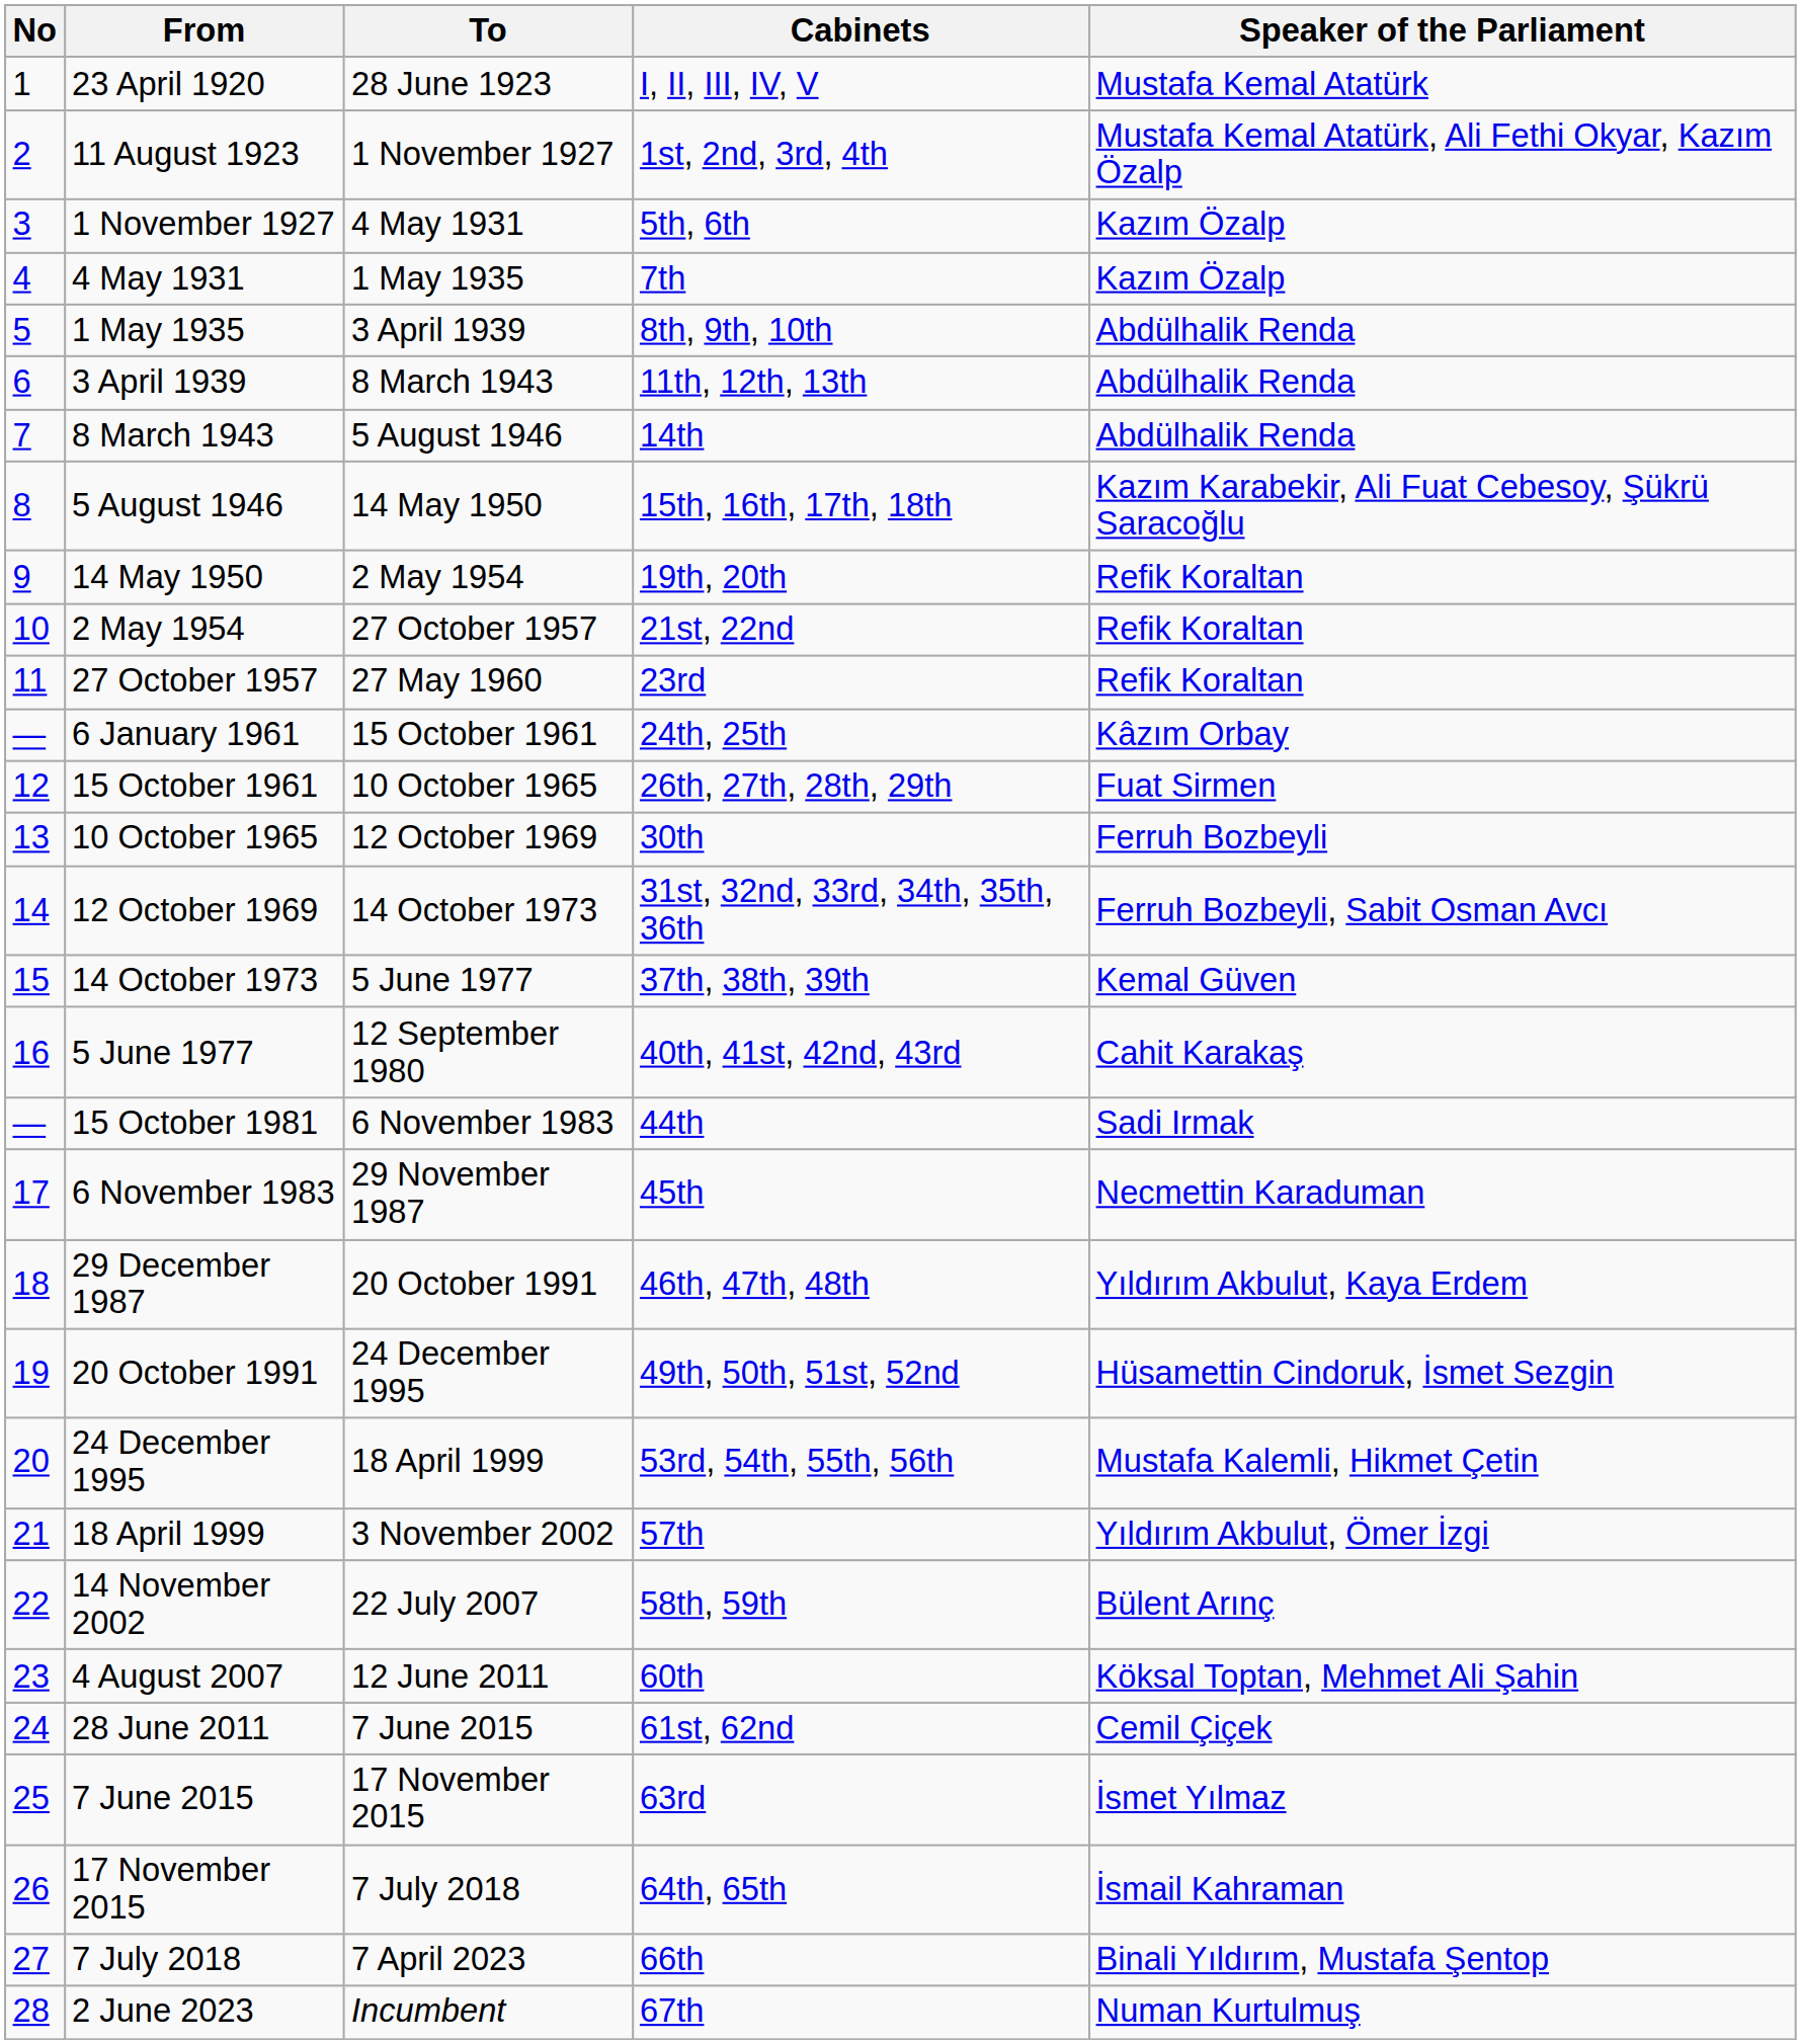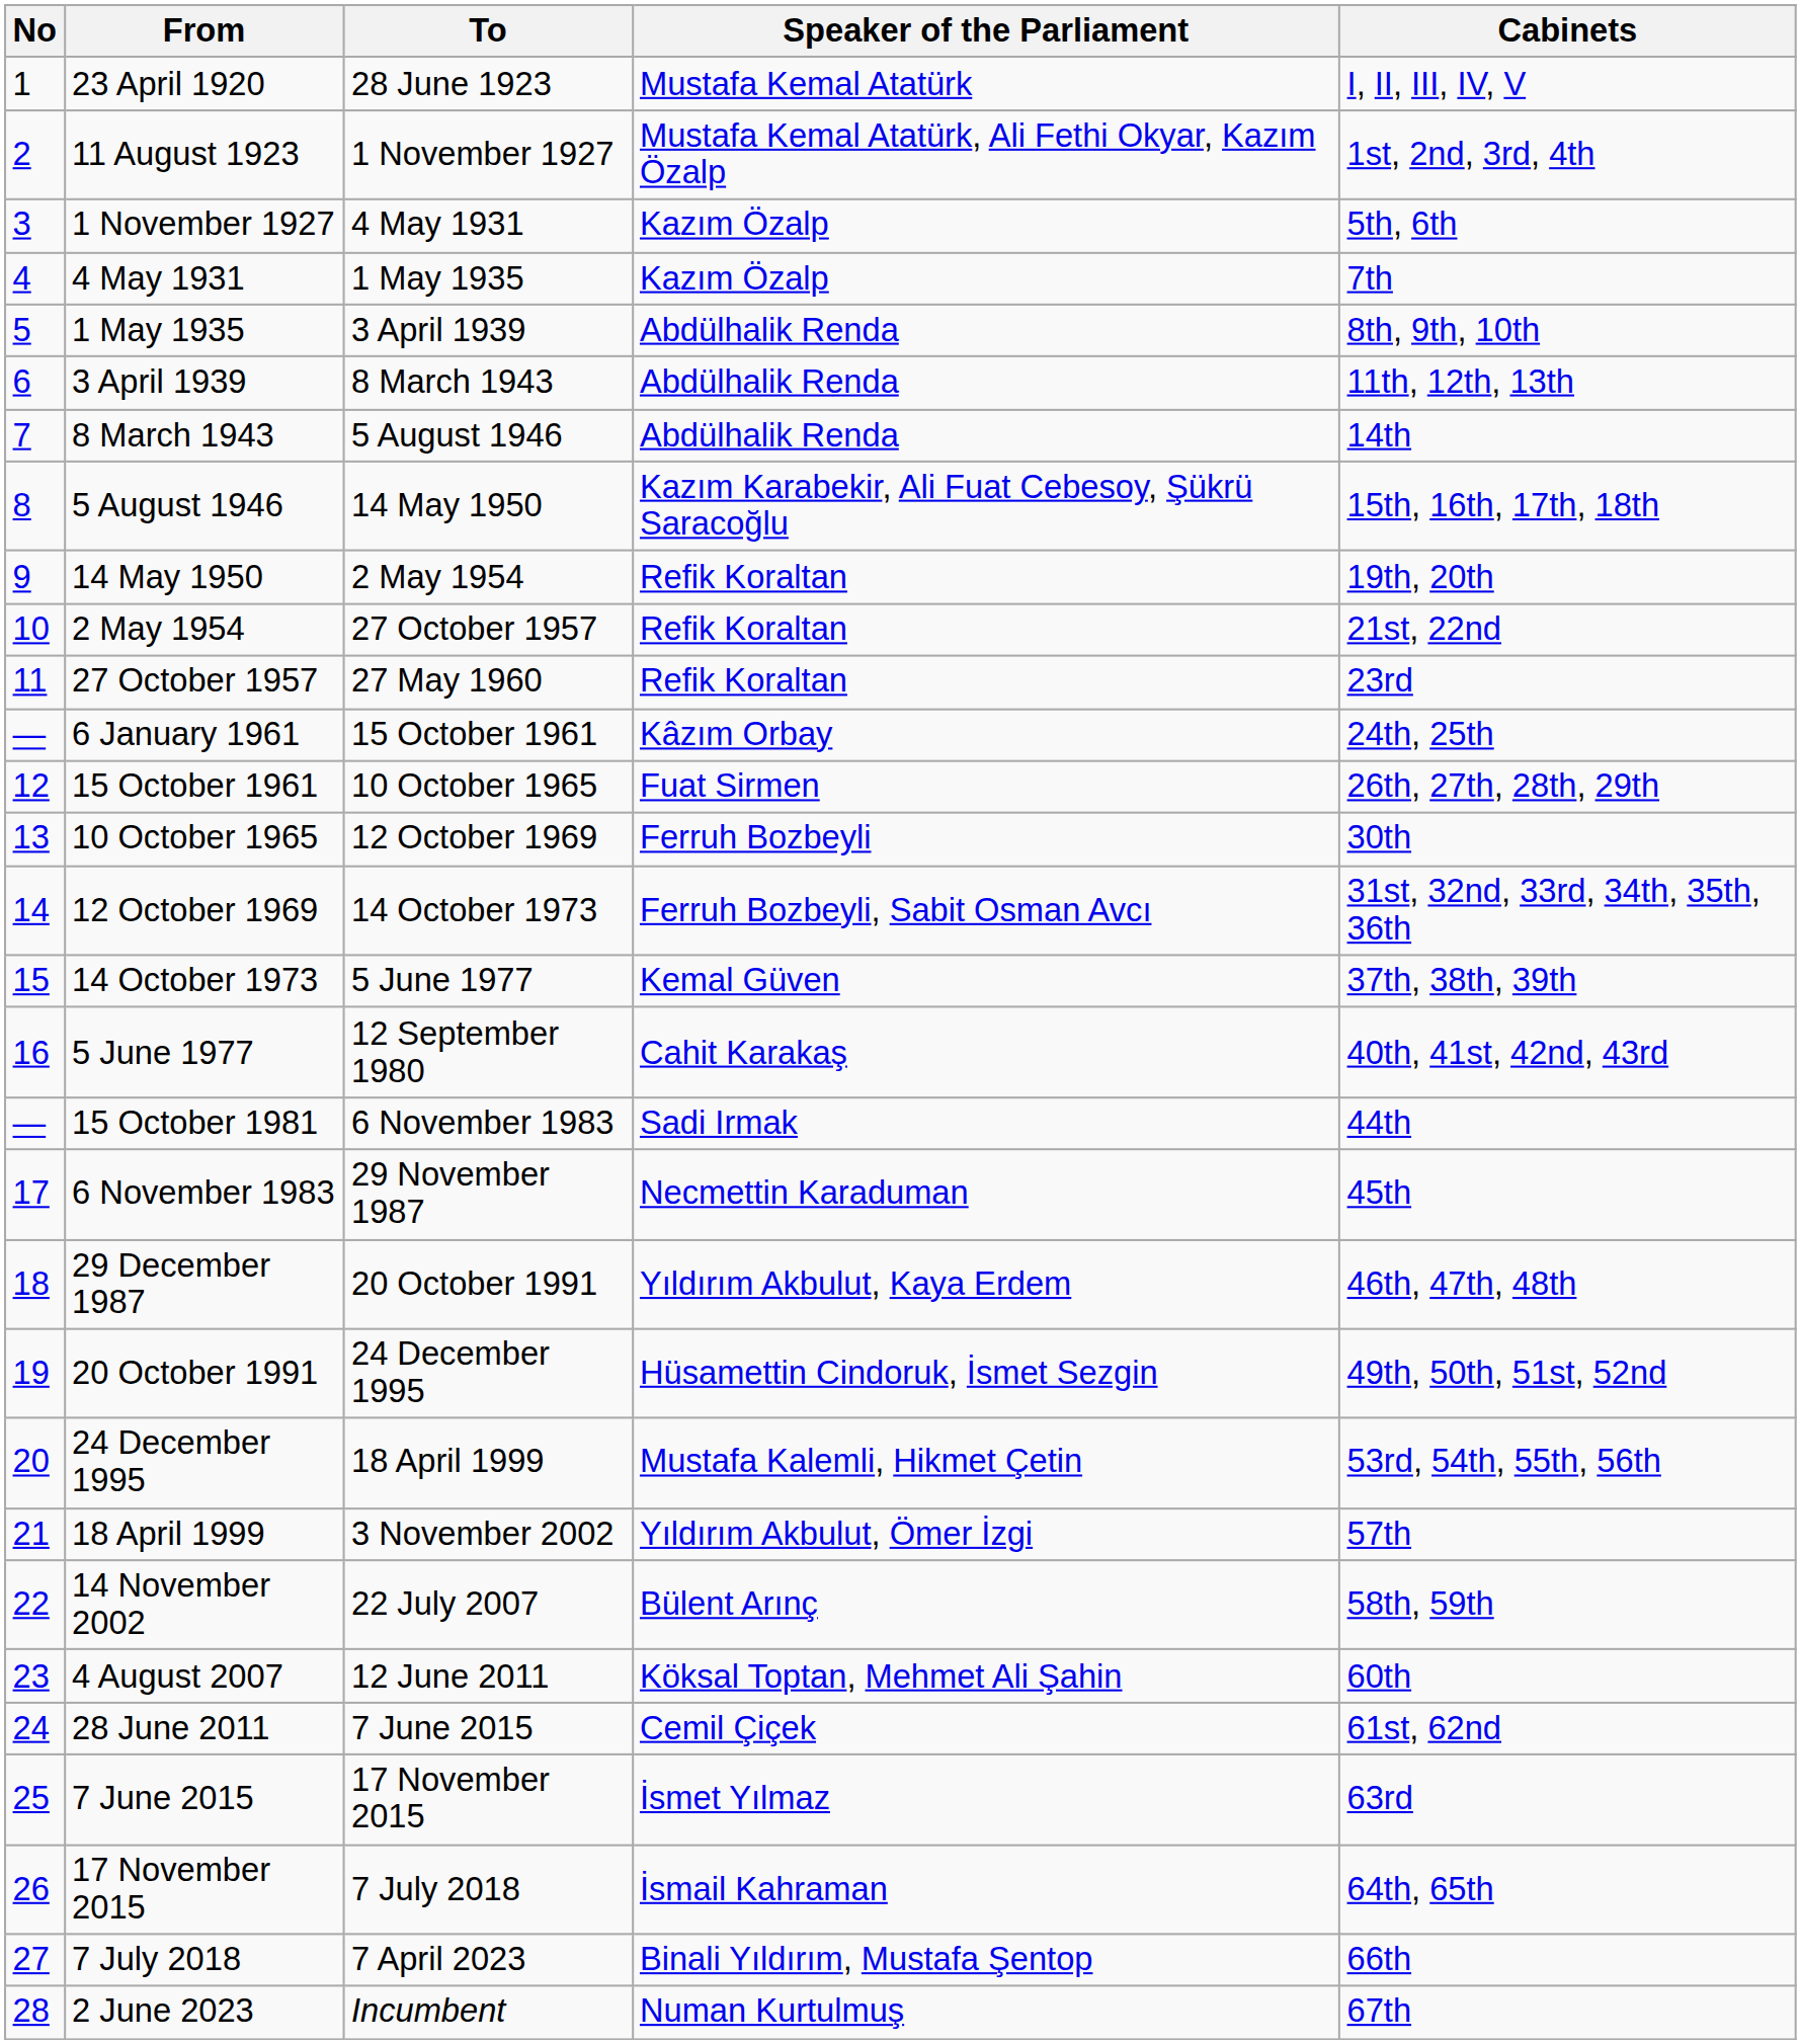 <table class="wikitable">
 <tr>
 <th>No</th>
 <th>From</th>
 <th>To</th>
+<th>Speaker of the Parliament</th>
 <th>Cabinets</th>
-<th>Speaker of the Parliament</th>
 </tr>
 <tr>
 <td>1</td>
 <td>23 April 1920</td>
 <td>28 June 1923</td>
+<td><a href='#'>Mustafa Kemal Atatürk</a></td>
 <td><a href='#'>I</a>, <a href='#'>II</a>, <a href='#'>III</a>, <a href='#'>IV</a>, <a href='#'>V</a></td>
-<td><a href='#'>Mustafa Kemal Atatürk</a></td>
 </tr>
 <tr>
 <td><a href='#'>2</a></td>
 <td>11 August 1923</td>
 <td>1 November 1927</td>
+<td><a href='#'>Mustafa Kemal Atatürk</a>, <a href='#'>Ali Fethi Okyar</a>, <a href='#'>Kazım Özalp</a></td>
 <td><a href='#'>1st</a>, <a href='#'>2nd</a>, <a href='#'>3rd</a>, <a href='#'>4th</a></td>
-<td><a href='#'>Mustafa Kemal Atatürk</a>, <a href='#'>Ali Fethi Okyar</a>, <a href='#'>Kazım Özalp</a></td>
 </tr>
 <tr>
 <td><a href='#'>3</a></td>
 <td>1 November 1927</td>
 <td>4 May 1931</td>
+<td><a href='#'>Kazım Özalp</a></td>
 <td><a href='#'>5th</a>,  <a href='#'>6th</a></td>
-<td><a href='#'>Kazım Özalp</a></td>
 </tr>
 <tr>
 <td><a href='#'>4</a></td>
 <td>4 May 1931</td>
 <td>1 May 1935</td>
+<td><a href='#'>Kazım Özalp</a></td>
 <td><a href='#'>7th</a></td>
-<td><a href='#'>Kazım Özalp</a></td>
 </tr>
 <tr>
 <td><a href='#'>5</a></td>
 <td>1 May 1935</td>
 <td>3 April 1939</td>
+<td><a href='#'>Abdülhalik Renda </a></td>
 <td><a href='#'>8th</a>,  <a href='#'>9th</a>, <a href='#'>10th</a></td>
-<td><a href='#'>Abdülhalik Renda </a></td>
 </tr>
 <tr>
 <td><a href='#'>6</a></td>
 <td>3 April 1939</td>
 <td>8 March 1943</td>
+<td><a href='#'>Abdülhalik Renda</a></td>
 <td><a href='#'>11th</a>, <a href='#'>12th</a>, <a href='#'>13th</a></td>
-<td><a href='#'>Abdülhalik Renda</a></td>
 </tr>
 <tr>
 <td><a href='#'>7</a></td>
 <td>8 March 1943</td>
 <td>5 August 1946</td>
+<td><a href='#'>Abdülhalik Renda</a></td>
 <td><a href='#'>14th</a></td>
-<td><a href='#'>Abdülhalik Renda</a></td>
 </tr>
 <tr>
 <td><a href='#'>8</a></td>
 <td>5 August 1946</td>
 <td>14 May 1950</td>
+<td><a href='#'>Kazım Karabekir</a>, <a href='#'>Ali Fuat Cebesoy</a>, <a href='#'>Şükrü Saracoğlu</a></td>
 <td><a href='#'>15th</a>, <a href='#'>16th</a>, <a href='#'>17th</a>, <a href='#'>18th</a></td>
-<td><a href='#'>Kazım Karabekir</a>, <a href='#'>Ali Fuat Cebesoy</a>, <a href='#'>Şükrü Saracoğlu</a></td>
 </tr>
 <tr>
 <td><a href='#'>9</a></td>
 <td>14 May 1950</td>
 <td>2 May 1954</td>
+<td><a href='#'>Refik Koraltan</a></td>
 <td><a href='#'>19th</a>, <a href='#'>20th</a></td>
-<td><a href='#'>Refik Koraltan</a></td>
 </tr>
 <tr>
 <td><a href='#'>10</a></td>
 <td>2 May 1954</td>
 <td>27 October 1957</td>
+<td><a href='#'>Refik Koraltan</a></td>
 <td><a href='#'>21st</a>, <a href='#'>22nd</a></td>
-<td><a href='#'>Refik Koraltan</a></td>
 </tr>
 <tr>
 <td><a href='#'>11</a></td>
 <td>27 October 1957</td>
 <td>27 May 1960</td>
+<td><a href='#'>Refik Koraltan</a></td>
 <td><a href='#'>23rd</a></td>
-<td><a href='#'>Refik Koraltan</a></td>
 </tr>
 <tr>
 <td><a href='#'>—</a></td>
 <td>6 January 1961</td>
 <td>15 October 1961</td>
+<td><a href='#'>Kâzım Orbay</a></td>
 <td><a href='#'>24th</a>, <a href='#'>25th</a></td>
-<td><a href='#'>Kâzım Orbay</a></td>
 </tr>
 <tr>
 <td><a href='#'>12</a></td>
 <td>15 October 1961</td>
 <td>10 October 1965</td>
+<td><a href='#'>Fuat Sirmen</a></td>
 <td><a href='#'>26th</a>, <a href='#'>27th</a>, <a href='#'>28th</a>, <a href='#'>29th</a></td>
-<td><a href='#'>Fuat Sirmen</a></td>
 </tr>
 <tr>
 <td><a href='#'>13</a></td>
 <td>10 October 1965</td>
 <td>12 October 1969</td>
+<td><a href='#'>Ferruh Bozbeyli</a></td>
 <td><a href='#'>30th</a></td>
-<td><a href='#'>Ferruh Bozbeyli</a></td>
 </tr>
 <tr>
 <td><a href='#'>14</a></td>
 <td>12 October 1969</td>
 <td>14 October 1973</td>
+<td><a href='#'>Ferruh Bozbeyli</a>, <a href='#'>Sabit Osman Avcı</a></td>
 <td><a href='#'>31st</a>, <a href='#'>32nd</a>, <a href='#'>33rd</a>, <a href='#'>34th</a>, <a href='#'>35th</a>, <a href='#'>36th</a></td>
-<td><a href='#'>Ferruh Bozbeyli</a>, <a href='#'>Sabit Osman Avcı</a></td>
 </tr>
 <tr>
 <td><a href='#'>15</a></td>
 <td>14 October 1973</td>
 <td>5 June 1977</td>
+<td><a href='#'>Kemal Güven</a></td>
 <td><a href='#'>37th</a>, <a href='#'>38th</a>, <a href='#'>39th</a></td>
-<td><a href='#'>Kemal Güven</a></td>
 </tr>
 <tr>
 <td><a href='#'>16</a></td>
 <td>5 June 1977</td>
 <td>12 September 1980</td>
+<td><a href='#'>Cahit Karakaş</a></td>
 <td><a href='#'>40th</a>, <a href='#'>41st</a>, <a href='#'>42nd</a>, <a href='#'>43rd</a></td>
-<td><a href='#'>Cahit Karakaş</a></td>
 </tr>
 <tr>
 <td><a href='#'>—</a></td>
 <td>15 October 1981</td>
 <td>6 November 1983</td>
+<td><a href='#'>Sadi Irmak</a></td>
 <td><a href='#'>44th</a></td>
-<td><a href='#'>Sadi Irmak</a></td>
 </tr>
 <tr>
 <td><a href='#'>17</a></td>
 <td>6 November 1983</td>
 <td>29 November 1987</td>
+<td><a href='#'>Necmettin Karaduman</a></td>
 <td><a href='#'>45th</a></td>
-<td><a href='#'>Necmettin Karaduman</a></td>
 </tr>
 <tr>
 <td><a href='#'>18</a></td>
 <td>29 December 1987</td>
 <td>20 October 1991</td>
+<td><a href='#'>Yıldırım Akbulut</a>, <a href='#'>Kaya Erdem</a></td>
 <td><a href='#'>46th</a>, <a href='#'>47th</a>, <a href='#'>48th</a></td>
-<td><a href='#'>Yıldırım Akbulut</a>, <a href='#'>Kaya Erdem</a></td>
 </tr>
 <tr>
 <td><a href='#'>19</a></td>
 <td>20 October 1991</td>
 <td>24 December 1995</td>
+<td><a href='#'>Hüsamettin Cindoruk</a>, <a href='#'>İsmet Sezgin</a></td>
 <td><a href='#'>49th</a>, <a href='#'>50th</a>,  <a href='#'>51st</a>, <a href='#'>52nd</a></td>
-<td><a href='#'>Hüsamettin Cindoruk</a>, <a href='#'>İsmet Sezgin</a></td>
 </tr>
 <tr>
 <td><a href='#'>20</a></td>
 <td>24 December 1995</td>
 <td>18 April 1999</td>
+<td><a href='#'>Mustafa Kalemli</a>, <a href='#'>Hikmet Çetin</a></td>
 <td><a href='#'>53rd</a>, <a href='#'>54th</a>, <a href='#'>55th</a>, <a href='#'>56th</a></td>
-<td><a href='#'>Mustafa Kalemli</a>, <a href='#'>Hikmet Çetin</a></td>
 </tr>
 <tr>
 <td><a href='#'>21</a></td>
 <td>18 April 1999</td>
 <td>3 November 2002</td>
+<td><a href='#'>Yıldırım Akbulut</a>, <a href='#'>Ömer İzgi</a></td>
 <td><a href='#'>57th</a></td>
-<td><a href='#'>Yıldırım Akbulut</a>, <a href='#'>Ömer İzgi</a></td>
 </tr>
 <tr>
 <td><a href='#'>22</a></td>
 <td>14 November 2002</td>
 <td>22 July 2007</td>
+<td><a href='#'>Bülent Arınç</a></td>
 <td><a href='#'>58th</a>, <a href='#'>59th</a></td>
-<td><a href='#'>Bülent Arınç</a></td>
 </tr>
 <tr>
 <td><a href='#'>23</a></td>
 <td>4 August 2007</td>
 <td>12 June 2011</td>
+<td><a href='#'>Köksal Toptan</a>, <a href='#'>Mehmet Ali Şahin</a></td>
 <td><a href='#'>60th</a></td>
-<td><a href='#'>Köksal Toptan</a>, <a href='#'>Mehmet Ali Şahin</a></td>
 </tr>
 <tr>
 <td><a href='#'>24</a></td>
 <td>28 June 2011</td>
 <td>7 June 2015</td>
+<td><a href='#'>Cemil Çiçek</a></td>
 <td><a href='#'>61st</a>, <a href='#'>62nd</a></td>
-<td><a href='#'>Cemil Çiçek</a></td>
 </tr>
 <tr>
 <td><a href='#'>25</a></td>
 <td>7 June 2015</td>
 <td>17 November 2015</td>
+<td><a href='#'>İsmet Yılmaz</a></td>
 <td><a href='#'>63rd</a></td>
-<td><a href='#'>İsmet Yılmaz</a></td>
 </tr>
 <tr>
 <td><a href='#'>26</a></td>
 <td>17 November 2015</td>
 <td>7 July 2018</td>
+<td><a href='#'>İsmail Kahraman</a></td>
 <td><a href='#'>64th</a>, <a href='#'>65th</a></td>
-<td><a href='#'>İsmail Kahraman</a></td>
 </tr>
 <tr>
 <td><a href='#'>27</a></td>
 <td>7 July 2018</td>
 <td>7 April 2023</td>
+<td><a href='#'>Binali Yıldırım</a>, <a href='#'>Mustafa Şentop</a></td>
 <td><a href='#'>66th</a></td>
-<td><a href='#'>Binali Yıldırım</a>, <a href='#'>Mustafa Şentop</a></td>
 </tr>
 <tr>
 <td><a href='#'>28</a></td>
 <td>2 June 2023</td>
 <td><em>Incumbent</em></td>
+<td><a href='#'>Numan Kurtulmuş</a></td>
 <td><a href='#'>67th</a></td>
-<td><a href='#'>Numan Kurtulmuş</a></td>
 </tr>
 </table>
